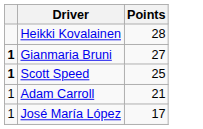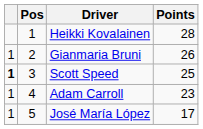 <table class="wikitable" style="font-size: 85%;">
 <tr>
 <th></th>
+<th>Pos</th>
 <th>Driver</th>
 <th>Points</th>
 </tr>
 <tr>
 <td align=left></td>
+<td align=center>1</td>
 <td> <a href='#'>Heikki Kovalainen</a></td>
 <td align=right>28</td>
 </tr>
 <tr>
-<td align=left><strong> 1</strong></td>
+<td align=left> 1</td>
+<td align=center>2</td>
 <td> <a href='#'>Gianmaria Bruni</a></td>
-<td align=right>27</td>
+<td align=right>26</td>
 </tr>
 <tr>
 <td align=left><strong> 1</strong></td>
+<td align=center>3</td>
 <td> <a href='#'>Scott Speed</a></td>
 <td align=right>25</td>
 </tr>
 <tr>
 <td align=left> 1</td>
+<td align=center>4</td>
 <td> <a href='#'>Adam Carroll</a></td>
-<td align=right>21</td>
+<td align=right>23</td>
 </tr>
 <tr>
 <td align=left> 1</td>
+<td align=center>5</td>
 <td> <a href='#'>José María López</a></td>
 <td align=right>17</td>
 </tr>
 </table>
